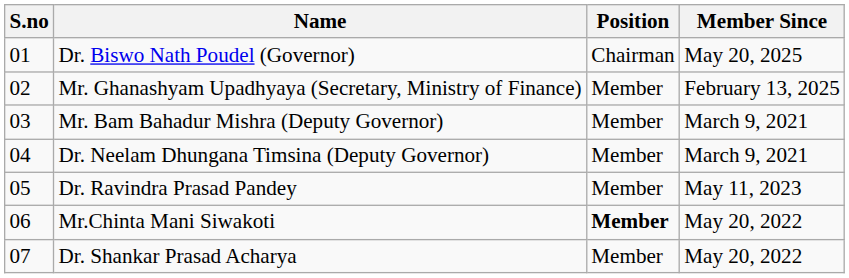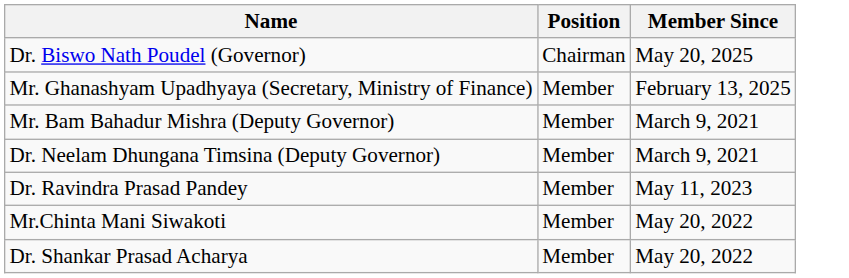 <table class="wikitable">
 <tr>
-<th>S.no</th>
 <th>Name</th>
 <th>Position</th>
 <th>Member Since</th>
 </tr>
 <tr>
-<td>01</td>
 <td>Dr. <a href='#'>Biswo Nath Poudel</a> (Governor)</td>
 <td>Chairman</td>
 <td>May 20, 2025</td>
 </tr>
 <tr>
-<td>02</td>
 <td>Mr. Ghanashyam Upadhyaya  (Secretary, Ministry of Finance)</td>
 <td>Member</td>
 <td>February 13, 2025</td>
 </tr>
 <tr>
-<td>03</td>
 <td>Mr. Bam Bahadur Mishra (Deputy Governor)</td>
 <td>Member</td>
 <td>March 9, 2021</td>
 </tr>
 <tr>
-<td>04</td>
 <td>Dr. Neelam Dhungana Timsina (Deputy Governor)</td>
 <td>Member</td>
 <td>March 9, 2021</td>
 </tr>
 <tr>
-<td>05</td>
 <td>Dr. Ravindra Prasad Pandey</td>
 <td>Member</td>
 <td>May 11, 2023</td>
 </tr>
 <tr>
-<td>06</td>
 <td>Mr.Chinta Mani Siwakoti</td>
-<td><strong>Member</strong></td>
+<td>Member</td>
 <td>May 20, 2022</td>
 </tr>
 <tr>
-<td>07</td>
 <td>Dr. Shankar Prasad Acharya</td>
 <td>Member</td>
 <td>May 20, 2022</td>
 </tr>
 </table>
